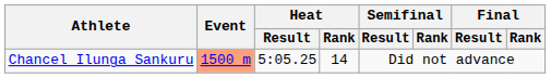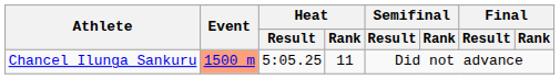 <table class="wikitable" style="font-size:90%">
 <tr>
 <th rowspan="2">Athlete</th>
 <th rowspan="2">Event</th>
 <th colspan="2">Heat</th>
 <th colspan="2">Semifinal</th>
 <th colspan="2">Final</th>
 </tr>
 <tr style="font-size:95%">
 <th>Result</th>
 <th>Rank</th>
 <th>Result</th>
 <th>Rank</th>
 <th>Result</th>
 <th>Rank</th>
 </tr>
 <tr align=center>
 <td align=left><a href='#'>Chancel Ilunga Sankuru</a></td>
 <td align=left style="background: lightsalmon;"><a href='#'>1500 m</a></td>
 <td>5:05.25</td>
-<td>14</td>
+<td>11</td>
 <td colspan=4>Did not advance</td>
 </tr>
 </table>
